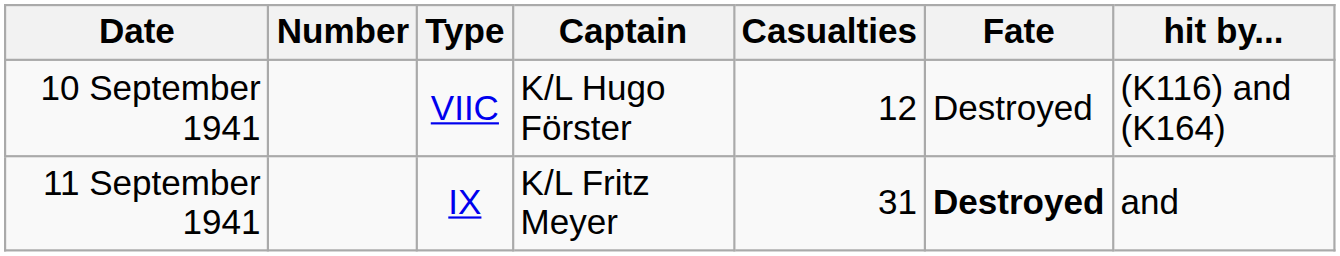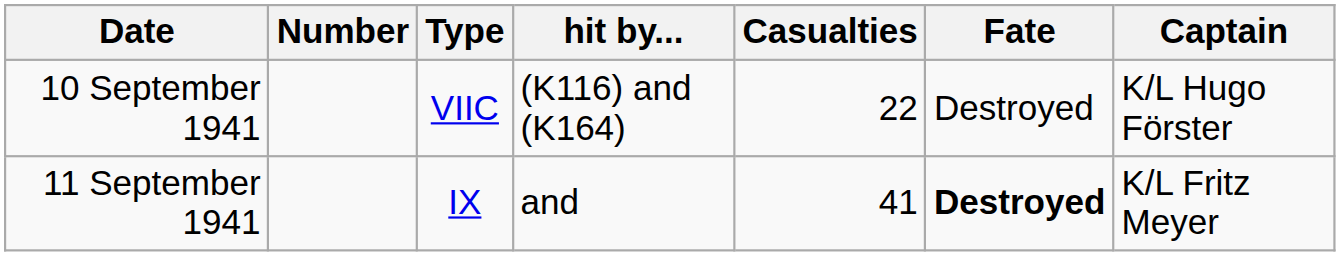 <table class="wikitable">
 <tr>
 <th>Date</th>
 <th>Number</th>
 <th>Type</th>
-<th>Captain</th>
+<th>hit by...</th>
 <th>Casualties</th>
 <th>Fate</th>
-<th>hit by...</th>
+<th>Captain</th>
 </tr>
 <tr>
 <td align="right">10 September 1941</td>
 <td align="center"></td>
 <td align="center"><a href='#'>VIIC</a></td>
+<td align="left"> (K116) and  (K164)</td>
+<td align="right">22</td>
+<td align="left">Destroyed</td>
 <td align="left">K/L Hugo Förster</td>
-<td align="right">12</td>
-<td align="left">Destroyed</td>
-<td align="left"> (K116) and  (K164)</td>
 </tr>
 <tr>
 <td align="right">11 September 1941</td>
 <td align="center"></td>
 <td align="center"><a href='#'>IX</a></td>
+<td align="left"> and </td>
+<td align="right">41</td>
+<td align="left"><strong>Destroyed</strong></td>
 <td align="left">K/L Fritz Meyer</td>
-<td align="right">31</td>
-<td align="left"><strong>Destroyed</strong></td>
-<td align="left"> and </td>
 </tr>
 </table>
